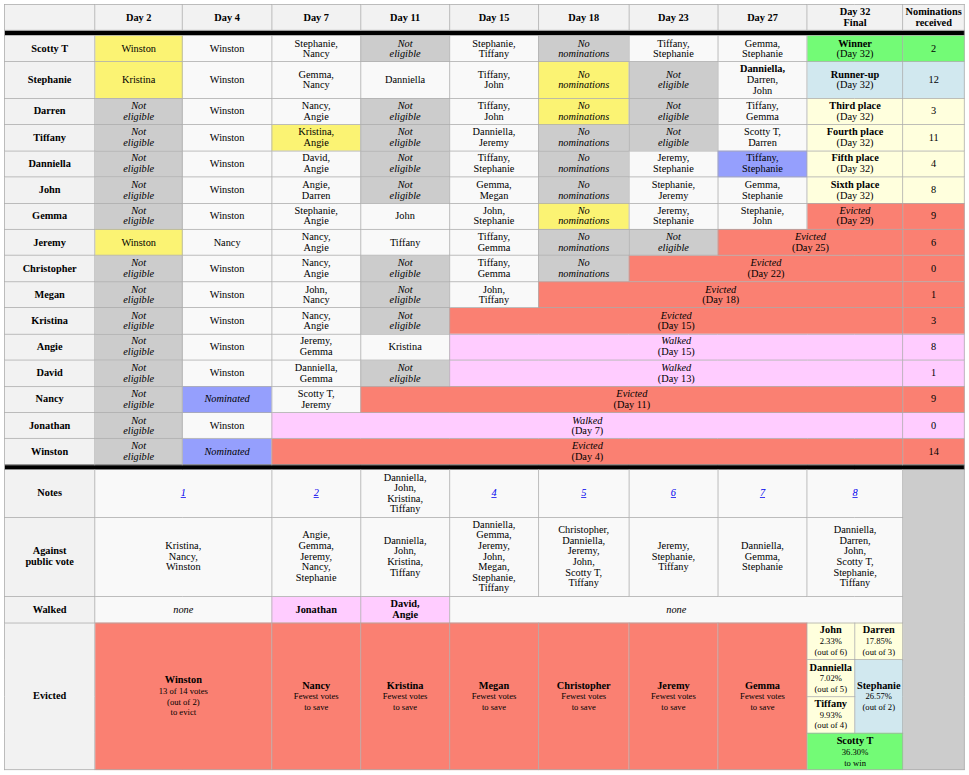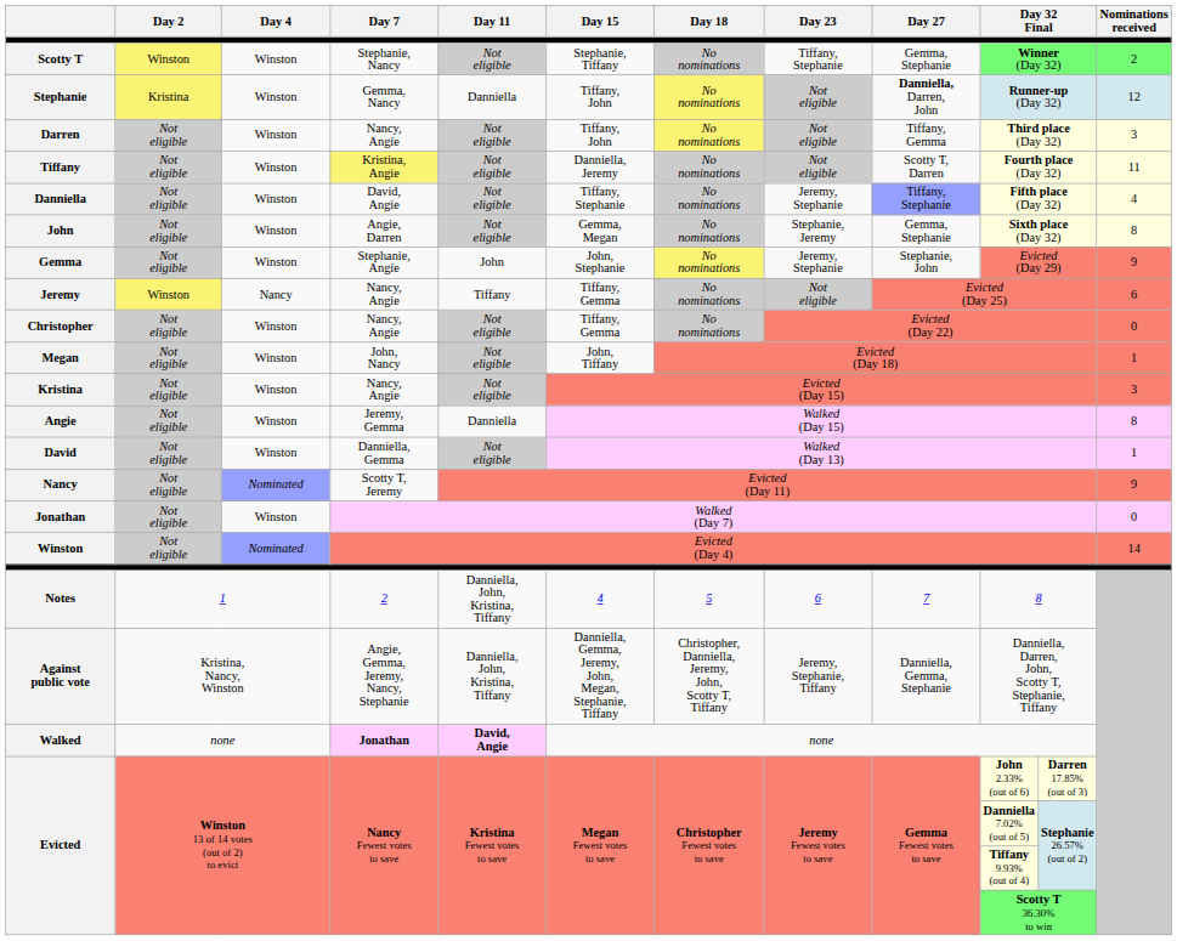 <table class="wikitable" style="text-align:center; width:100%; font-size:85%; line-height:14px;">
 <tr>
 <th style="width:10%"></th>
 <th style="width:10%">Day 2</th>
 <th style="width:10%">Day 4</th>
 <th style="width:10%">Day 7</th>
 <th style="width:10%">Day 11</th>
 <th style="width:10%">Day 15</th>
 <th style="width:10%">Day 18</th>
 <th style="width:10%">Day 23</th>
 <th style="width:10%">Day 27</th>
 <th style="width:10%" colspan="2">Day 32<br>Final</th>
 <th style="width:1%">Nominations<br>received</th>
 </tr>
 <tr>
 <th style="background:#000" colspan="12"></th>
 </tr>
 <tr>
 <th>Scotty T</th>
 <td style="background:#FBF373">Winston</td>
 <td>Winston</td>
 <td>Stephanie,<br>Nancy</td>
 <td style="background:#CCC"><em>Not<br>eligible</em></td>
 <td>Stephanie,<br>Tiffany</td>
 <td style="background:#CCC"><em>No<br>nominations</em></td>
 <td>Tiffany,<br>Stephanie</td>
 <td>Gemma,<br>Stephanie</td>
 <td style="background:#73FB76" colspan="2"><strong>Winner</strong><br>(Day 32)</td>
 <td style="background:#73FB76">2</td>
 </tr>
 <tr>
 <th>Stephanie</th>
 <td style="background:#FBF373">Kristina</td>
 <td>Winston</td>
 <td>Gemma,<br>Nancy</td>
 <td>Danniella</td>
 <td>Tiffany,<br>John</td>
 <td style="background:#FBF373"><em>No<br>nominations</em></td>
 <td style="background:#CCC"><em>Not<br>eligible</em></td>
 <td><strong>Danniella,</strong><br>Darren,<br>John</td>
 <td style="background:#D1E8EF" colspan="2"><strong>Runner-up</strong><br>(Day 32)</td>
 <td style="background:#D1E8EF">12</td>
 </tr>
 <tr>
 <th>Darren</th>
 <td style="background:#CCC"><em>Not<br>eligible</em></td>
 <td>Winston</td>
 <td>Nancy,<br>Angie</td>
 <td style="background:#CCC"><em>Not<br>eligible</em></td>
 <td>Tiffany,<br>John</td>
 <td style="background:#FBF373"><em>No<br>nominations</em></td>
 <td style="background:#CCC"><em>Not<br>eligible</em></td>
 <td>Tiffany,<br>Gemma</td>
 <td style="background:#ffffdd" colspan="2"><strong>Third place</strong><br>(Day 32)</td>
 <td style="background:#ffffdd">3</td>
 </tr>
 <tr>
 <th>Tiffany</th>
 <td style="background:#CCC"><em>Not<br>eligible</em></td>
 <td>Winston</td>
 <td style="background:#FBF373">Kristina,<br>Angie</td>
 <td style="background:#CCC"><em>Not<br>eligible</em></td>
 <td>Danniella,<br>Jeremy</td>
 <td style="background:#CCC"><em>No<br>nominations</em></td>
 <td style="background:#CCC"><em>Not<br>eligible</em></td>
 <td>Scotty T,<br>Darren</td>
 <td style="background:#ffffdd" colspan="2"><strong>Fourth place</strong><br>(Day 32)</td>
 <td style="background:#ffffdd">11</td>
 </tr>
 <tr>
 <th>Danniella</th>
 <td style="background:#CCC"><em>Not<br>eligible</em></td>
 <td>Winston</td>
 <td>David,<br>Angie</td>
 <td style="background:#CCC"><em>Not<br>eligible</em></td>
 <td>Tiffany,<br>Stephanie</td>
 <td style="background:#CCC"><em>No<br>nominations</em></td>
 <td>Jeremy,<br>Stephanie</td>
 <td style="background:#959ffd">Tiffany,<br>Stephanie</td>
 <td style="background:#ffffdd" colspan="2"><strong>Fifth place</strong><br>(Day 32)</td>
 <td style="background:#ffffdd">4</td>
 </tr>
 <tr>
 <th>John</th>
 <td style="background:#CCC"><em>Not<br>eligible</em></td>
 <td>Winston</td>
 <td>Angie,<br>Darren</td>
 <td style="background:#CCC"><em>Not<br>eligible</em></td>
 <td>Gemma,<br>Megan</td>
 <td style="background:#CCC"><em>No<br>nominations</em></td>
 <td>Stephanie,<br>Jeremy</td>
 <td>Gemma,<br>Stephanie</td>
 <td style="background:#ffffdd" colspan="2"><strong>Sixth place</strong><br>(Day 32)</td>
 <td style="background:#ffffdd">8</td>
 </tr>
 <tr>
 <th>Gemma</th>
 <td style="background:#CCC"><em>Not<br>eligible</em></td>
 <td>Winston</td>
 <td>Stephanie,<br>Angie</td>
 <td>John</td>
 <td>John,<br>Stephanie</td>
 <td style="background:#FBF373"><em>No<br>nominations</em></td>
 <td>Jeremy,<br>Stephanie</td>
 <td>Stephanie,<br>John</td>
 <td style="background:#FA8072" colspan="2"><em>Evicted</em><br>(Day 29)</td>
 <td style="background:#FA8072">9</td>
 </tr>
 <tr>
 <th>Jeremy</th>
 <td style="background:#FBF373">Winston</td>
 <td>Nancy</td>
 <td>Nancy,<br>Angie</td>
 <td>Tiffany</td>
 <td>Tiffany,<br>Gemma</td>
 <td style="background:#CCC"><em>No<br>nominations</em></td>
 <td style="background:#CCC"><em>Not<br>eligible</em></td>
 <td style="background:#FA8072" colspan="3"><em>Evicted</em><br>(Day 25)</td>
 <td style="background:#FA8072">6</td>
 </tr>
 <tr>
 <th>Christopher</th>
 <td style="background:#CCC"><em>Not<br>eligible</em></td>
 <td>Winston</td>
 <td>Nancy,<br>Angie</td>
 <td style="background:#CCC"><em>Not<br>eligible</em></td>
 <td>Tiffany,<br>Gemma</td>
 <td style="background:#CCC"><em>No<br>nominations</em></td>
 <td style="background:#FA8072" colspan="4"><em>Evicted</em><br>(Day 22)</td>
 <td style="background:#FA8072">0</td>
 </tr>
 <tr>
 <th>Megan</th>
 <td style="background:#CCC"><em>Not<br>eligible</em></td>
 <td>Winston</td>
 <td>John,<br>Nancy</td>
 <td style="background:#CCC"><em>Not<br>eligible</em></td>
 <td>John,<br>Tiffany</td>
 <td style="background:#FA8072" colspan="5"><em>Evicted</em><br>(Day 18)</td>
 <td style="background:#FA8072">1</td>
 </tr>
 <tr>
 <th>Kristina</th>
 <td style="background:#CCC"><em>Not<br>eligible</em></td>
 <td>Winston</td>
 <td>Nancy,<br>Angie</td>
 <td style="background:#CCC"><em>Not<br>eligible</em></td>
 <td style="background:#FA8072" colspan="6"><em>Evicted</em><br>(Day 15)</td>
 <td style="background:#FA8072">3</td>
 </tr>
 <tr>
 <th>Angie</th>
 <td style="background:#CCC"><em>Not<br>eligible</em></td>
 <td>Winston</td>
 <td>Jeremy,<br>Gemma</td>
-<td>Kristina</td>
+<td>Danniella</td>
 <td style="background:#FCF" colspan="6"><em>Walked</em><br>(Day 15)</td>
 <td style="background:#FCF">8</td>
 </tr>
 <tr>
 <th>David</th>
 <td style="background:#CCC"><em>Not<br>eligible</em></td>
 <td>Winston</td>
 <td>Danniella,<br>Gemma</td>
 <td style="background:#CCC"><em>Not<br>eligible</em></td>
 <td style="background:#FCF" colspan="6"><em>Walked</em><br>(Day 13)</td>
 <td style="background:#FCF">1</td>
 </tr>
 <tr>
 <th>Nancy</th>
 <td style="background:#CCC"><em>Not<br>eligible</em></td>
 <td style="background:#959ffd"><em>Nominated</em></td>
 <td>Scotty T,<br>Jeremy</td>
 <td style="background:#FA8072" colspan="7"><em>Evicted</em><br>(Day 11)</td>
 <td style="background:#FA8072">9</td>
 </tr>
 <tr>
 <th>Jonathan</th>
 <td style="background:#CCC"><em>Not<br>eligible</em></td>
 <td>Winston</td>
 <td style="background:#FCF" colspan="8"><em>Walked</em><br>(Day 7)</td>
 <td style="background:#FCF">0</td>
 </tr>
 <tr>
 <th>Winston</th>
 <td style="background:#CCC"><em>Not<br>eligible</em></td>
 <td style="background:#959ffd"><em>Nominated</em></td>
 <td style="background:#FA8072" colspan="8"><em>Evicted</em><br>(Day 4)</td>
 <td style="background:#FA8072">14</td>
 </tr>
 <tr>
 <th style="background:#000" colspan="12"></th>
 </tr>
 <tr>
 <th>Notes</th>
 <td colspan="2"><em><a href='#'>1</a></em></td>
 <td><em><a href='#'>2</a></em></td>
 <td>Danniella,<br>John,<br>Kristina,<br>Tiffany</td>
 <td><em><a href='#'>4</a></em></td>
 <td><em><a href='#'>5</a></em></td>
 <td><em><a href='#'>6</a></em></td>
 <td><em><a href='#'>7</a></em></td>
 <td colspan="2"><em><a href='#'>8</a></em></td>
 <td style="background:#ccc" rowspan="10"></td>
 </tr>
 <tr>
 <th>Against<br>public vote</th>
 <td colspan="2">Kristina,<br>Nancy,<br>Winston</td>
 <td>Angie,<br>Gemma,<br>Jeremy,<br>Nancy,<br>Stephanie</td>
 <td>Danniella,<br>John,<br>Kristina,<br>Tiffany</td>
 <td>Danniella,<br>Gemma,<br>Jeremy,<br>John,<br>Megan,<br>Stephanie,<br>Tiffany</td>
 <td>Christopher,<br>Danniella,<br>Jeremy,<br>John,<br>Scotty T,<br>Tiffany</td>
 <td>Jeremy,<br>Stephanie,<br>Tiffany</td>
 <td>Danniella,<br>Gemma,<br>Stephanie</td>
 <td colspan="2">Danniella,<br>Darren,<br>John,<br>Scotty T,<br>Stephanie,<br>Tiffany</td>
 </tr>
 <tr>
 <th>Walked</th>
 <td colspan="2"><em>none</em></td>
 <td style="background:#FCF"><strong>Jonathan</strong></td>
 <td style="background:#FCF"><strong>David,</strong><br><strong>Angie</strong></td>
 <td colspan="6"><em>none</em></td>
 </tr>
 <tr>
 <th rowspan="5">Evicted</th>
 <td style="background:#FA8072" colspan="2" rowspan="5"><strong>Winston</strong><br><small>13 of 14 votes<br>(out of 2)<br>to evict</small></td>
 <td style="background:#FA8072" rowspan="5"><strong>Nancy</strong><br><small>Fewest votes<br>to save</small></td>
 <td style="background:#FA8072" rowspan="5"><strong>Kristina</strong><br><small>Fewest votes<br>to save</small></td>
 <td style="background:#FA8072" rowspan="5"><strong>Megan</strong><br><small>Fewest votes<br>to save</small></td>
 <td style="background:#FA8072" rowspan="5"><strong>Christopher</strong><br><small>Fewest votes<br>to save</small></td>
 <td style="background:#FA8072" rowspan="5"><strong>Jeremy</strong><br><small>Fewest votes<br>to save</small></td>
 <td style="background:#FA8072" rowspan="5"><strong>Gemma</strong><br><small>Fewest votes<br>to save</small></td>
 <td style="background:#ffffdd"><strong>John</strong><br><small>2.33%<br>(out of 6)</small></td>
 <td style="background:#ffffdd" rowspan="2"><strong>Darren</strong><br><small>17.85%<br>(out of 3)</small></td>
 </tr>
 <tr>
 <td style="background:#ffffdd" rowspan="2"><strong>Danniella</strong><br><small>7.02%<br>(out of 5)</small></td>
 </tr>
 <tr>
 <td style="background:#D1E8EF" rowspan="2"><strong>Stephanie</strong><br><small>26.57%<br>(out of 2)</small></td>
 </tr>
 <tr>
 <td style="background:#ffffdd"><strong>Tiffany</strong><br><small>9.93%<br>(out of 4)</small></td>
 </tr>
 <tr>
 <td style="background:#73FB76" colspan="2"><strong>Scotty T</strong><br><small>36.30%<br>to win</small></td>
 </tr>
 </table>
